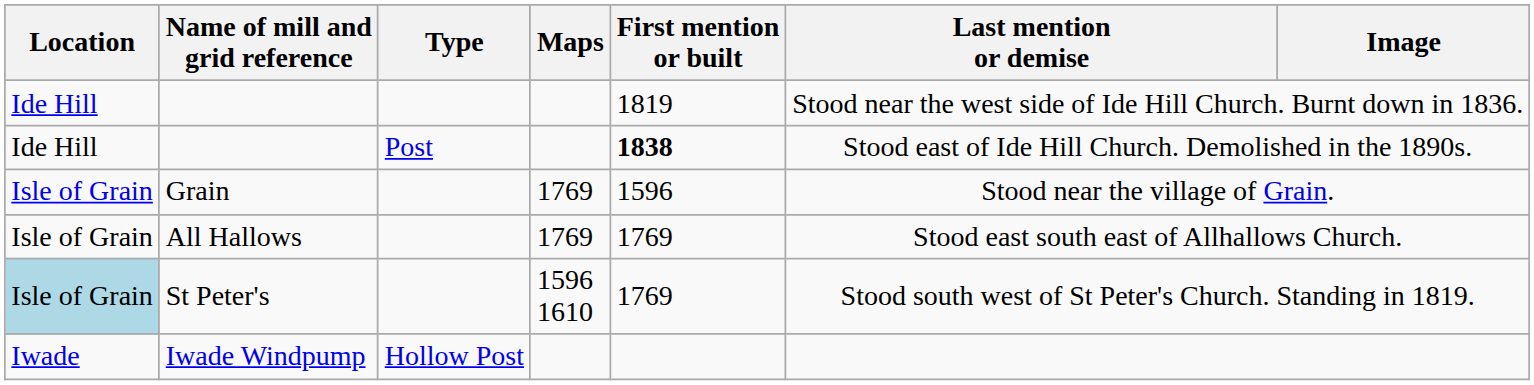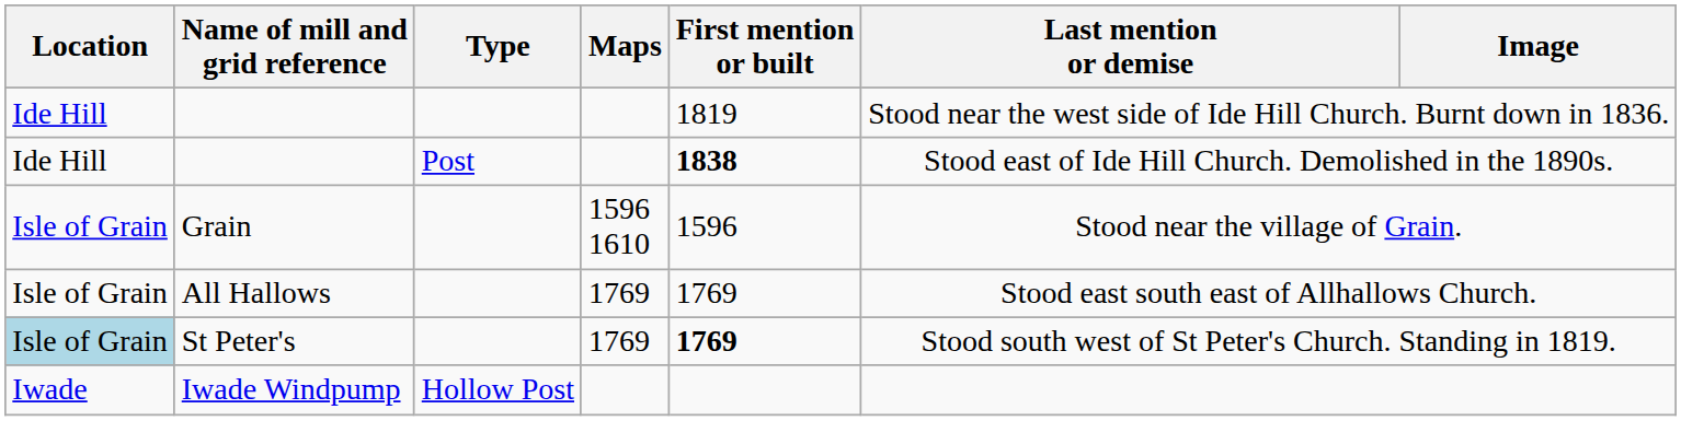 <table class="wikitable">
 <tr>
 <th>Location</th>
 <th>Name of mill and<br>grid reference</th>
 <th>Type</th>
 <th>Maps</th>
 <th>First mention<br>or built</th>
 <th>Last mention<br> or demise</th>
 <th>Image</th>
 </tr>
 <tr>
 <td><a href='#'>Ide Hill</a></td>
 <td></td>
 <td></td>
 <td></td>
 <td>1819</td>
 <td colspan="2" style="text-align:center;">Stood near the west side of Ide Hill Church. Burnt down in 1836.</td>
 </tr>
 <tr>
 <td>Ide Hill</td>
 <td></td>
 <td><a href='#'>Post</a></td>
 <td></td>
 <td><strong>1838</strong></td>
 <td colspan="2" style="text-align:center;">Stood  east of Ide Hill Church. Demolished in the 1890s.</td>
 </tr>
 <tr>
 <td><a href='#'>Isle of Grain</a></td>
 <td>Grain</td>
 <td></td>
-<td>1769</td>
+<td>1596<br>1610</td>
 <td>1596</td>
 <td colspan="2" style="text-align:center;">Stood near the village of <a href='#'>Grain</a>.</td>
 </tr>
 <tr>
 <td>Isle of Grain</td>
 <td>All Hallows</td>
 <td></td>
 <td>1769</td>
 <td>1769</td>
 <td colspan="2" style="text-align:center;">Stood  east south east of Allhallows Church.</td>
 </tr>
 <tr>
 <td style="background: lightblue;">Isle of Grain</td>
 <td>St Peter's</td>
 <td></td>
-<td>1596<br>1610</td>
 <td>1769</td>
+<td><strong>1769</strong></td>
 <td colspan="2" style="text-align:center;">Stood  south west of St Peter's Church. Standing in 1819.</td>
 </tr>
 <tr>
 <td><a href='#'>Iwade</a></td>
 <td><a href='#'>Iwade Windpump</a><br></td>
 <td><a href='#'>Hollow Post</a></td>
 <td></td>
 <td></td>
 <td colspan="2" style="text-align:center;"><br></td>
 </tr>
 </table>
